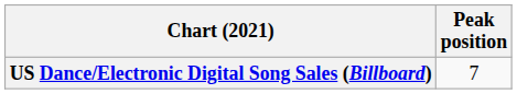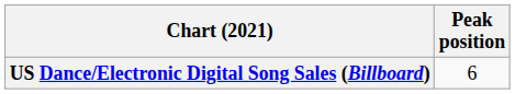 <table class="wikitable plainrowheaders" style="text-align:center">
 <tr>
 <th scope="col">Chart (2021)</th>
 <th scope="col">Peak<br>position</th>
 </tr>
 <tr>
 <th scope="row">US <a href='#'>Dance/Electronic Digital Song Sales</a> (<em><a href='#'>Billboard</a></em>)</th>
-<td>7</td>
+<td>6</td>
 </tr>
 </table>
